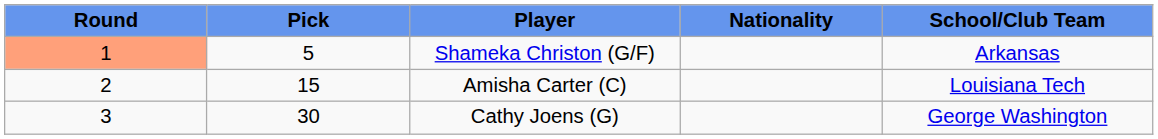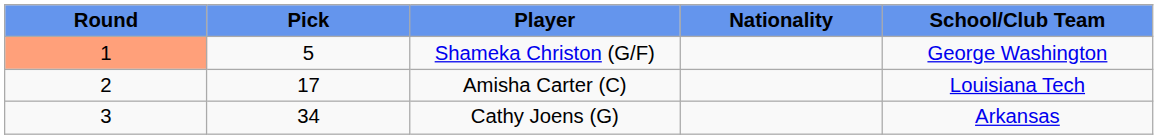 <table class="wikitable sortable sortable">
 <tr>
 <th style="background:#6495ED;" width="15%">Round</th>
 <th style="background:#6495ED;" width="15%">Pick</th>
 <th style="background:#6495ED;" width="20%">Player</th>
 <th style="background:#6495ED;" width="15%">Nationality</th>
 <th style="background:#6495ED;" width="20%">School/Club Team</th>
 </tr>
 <tr align="center">
 <td style="background: lightsalmon;">1</td>
 <td>5</td>
 <td><a href='#'>Shameka Christon</a> (G/F)</td>
 <td></td>
-<td><a href='#'>Arkansas</a></td>
+<td><a href='#'>George Washington</a></td>
 </tr>
 <tr align="center">
 <td>2</td>
-<td>15</td>
+<td>17</td>
 <td>Amisha Carter (C)</td>
 <td></td>
 <td><a href='#'>Louisiana Tech</a></td>
 </tr>
 <tr align="center">
 <td>3</td>
-<td>30</td>
+<td>34</td>
 <td>Cathy Joens (G)</td>
 <td></td>
-<td><a href='#'>George Washington</a></td>
+<td><a href='#'>Arkansas</a></td>
 </tr>
 </table>
